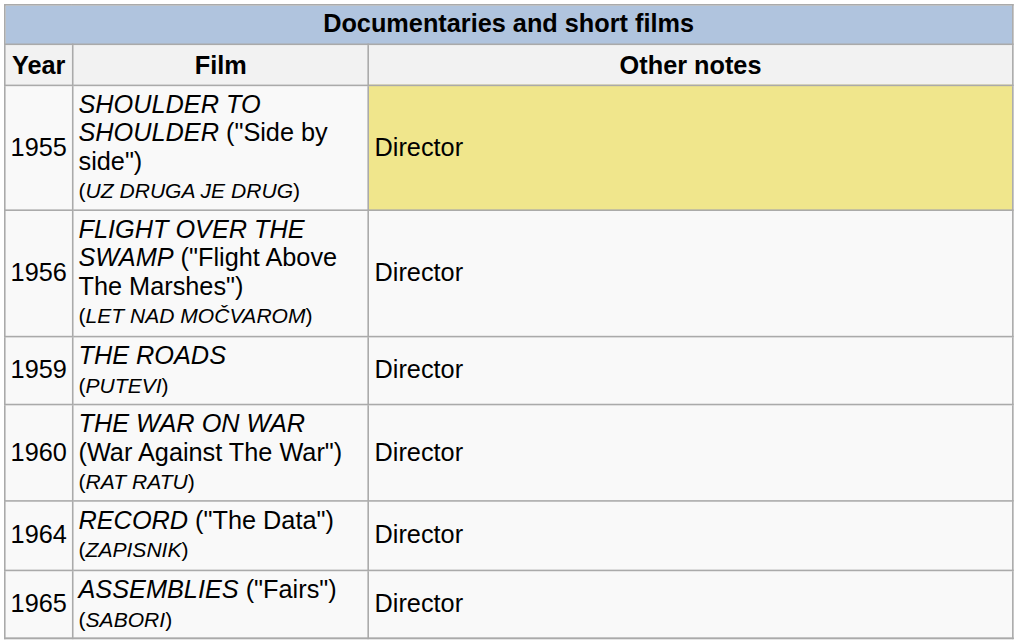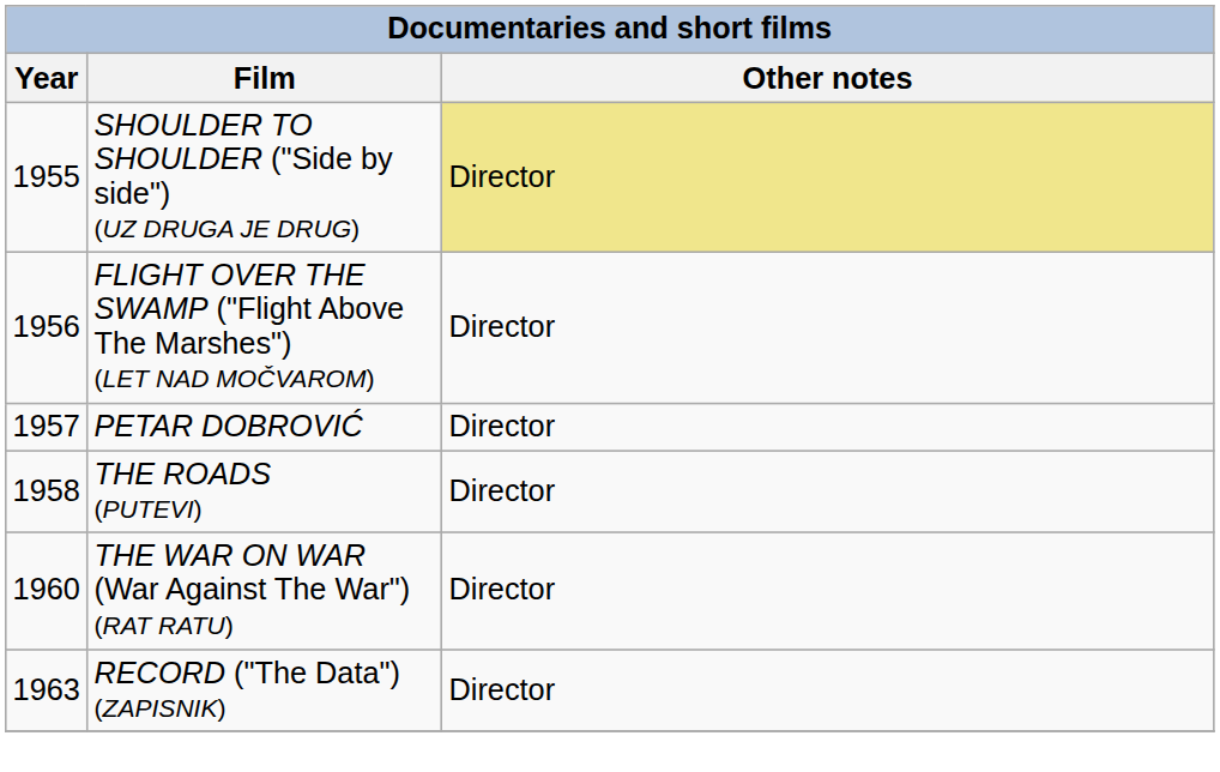 <table class="wikitable">
 <tr>
 <th colspan="3" style="background: LightSteelBlue;">Documentaries and short films</th>
 </tr>
 <tr>
 <th width="30">Year</th>
 <th width="180">Film</th>
 <th width="400">Other notes</th>
 </tr>
 <tr>
 <td>1955</td>
 <td><em>SHOULDER TO SHOULDER</em> ("Side by side")<br><small>(<em>UZ DRUGA JE DRUG</em>)</small></td>
 <td style="background: khaki;">Director</td>
 </tr>
 <tr>
 <td>1956</td>
 <td><em>FLIGHT OVER THE SWAMP</em> ("Flight Above The Marshes") <br><small>(<em>LET NAD MOČVAROM</em>)</small></td>
 <td>Director</td>
 </tr>
 <tr>
-<td>1959</td>
+<td>1957</td>
+<td><em>PETAR DOBROVIĆ</em><br></td>
+<td>Director</td>
+</tr>
+<tr>
+<td>1958</td>
 <td><em>THE ROADS</em><br><small>(<em>PUTEVI</em>)</small></td>
 <td>Director</td>
 </tr>
 <tr>
 <td>1960</td>
 <td><em>THE WAR ON WAR</em> (War Against The War") <br><small>(<em>RAT RATU</em>)</small></td>
 <td>Director</td>
 </tr>
 <tr>
-<td>1964</td>
+<td>1963</td>
 <td><em>RECORD</em> ("The Data") <br><small>(<em>ZAPISNIK</em>)</small></td>
-<td>Director</td>
-</tr>
-<tr>
-<td>1965</td>
-<td><em>ASSEMBLIES</em> ("Fairs") <br><small>(<em>SABORI</em>)</small></td>
 <td>Director</td>
 </tr>
 <tr>
 </tr>
 </table>
